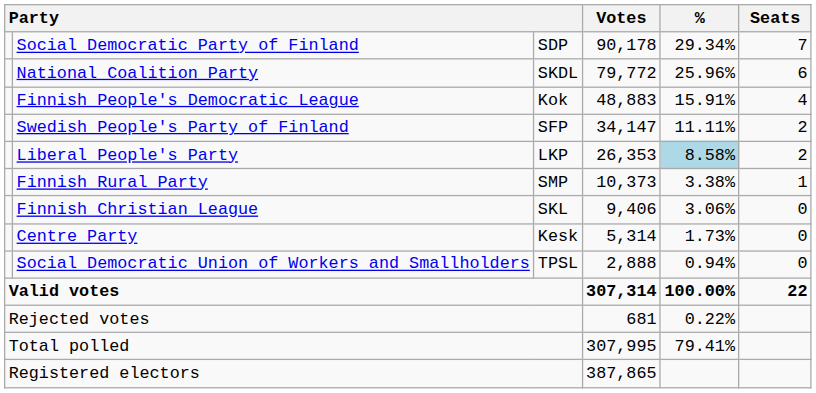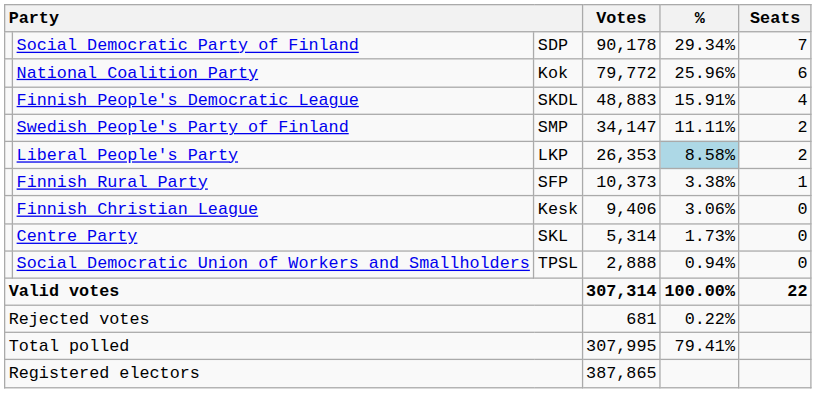 <table class="wikitable" border="1" style="text-align:right;">
 <tr>
 <th style="text-align:left;" colspan=3>Party</th>
 <th align=center width="50">Votes</th>
 <th align=center width="50">%</th>
 <th align=center width="50">Seats</th>
 </tr>
 <tr>
 <td></td>
 <td align=left style="white-space: nowrap;"><a href='#'>Social Democratic Party of Finland</a></td>
 <td align=left>SDP</td>
 <td>90,178</td>
 <td>29.34%</td>
 <td>7</td>
 </tr>
 <tr>
 <td></td>
 <td align=left><a href='#'>National Coalition Party</a></td>
-<td align=left>SKDL</td>
+<td align=left>Kok</td>
 <td>79,772</td>
 <td>25.96%</td>
 <td>6</td>
 </tr>
 <tr>
 <td></td>
 <td align=left><a href='#'>Finnish People's Democratic League</a></td>
-<td align=left>Kok</td>
+<td align=left>SKDL</td>
 <td>48,883</td>
 <td>15.91%</td>
 <td>4</td>
 </tr>
 <tr>
 <td></td>
 <td align=left><a href='#'>Swedish People's Party of Finland</a></td>
-<td align=left>SFP</td>
+<td align=left>SMP</td>
 <td>34,147</td>
 <td>11.11%</td>
 <td>2</td>
 </tr>
 <tr>
 <td></td>
 <td align=left><a href='#'>Liberal People's Party</a></td>
 <td align=left>LKP</td>
 <td>26,353</td>
 <td style="background: lightblue;">8.58%</td>
 <td>2</td>
 </tr>
 <tr>
 <td></td>
 <td align=left><a href='#'>Finnish Rural Party</a></td>
-<td align=left>SMP</td>
+<td align=left>SFP</td>
 <td>10,373</td>
 <td>3.38%</td>
 <td>1</td>
 </tr>
 <tr>
 <td></td>
 <td align=left><a href='#'>Finnish Christian League</a></td>
-<td align=left>SKL</td>
+<td align=left>Kesk</td>
 <td>9,406</td>
 <td>3.06%</td>
 <td>0</td>
 </tr>
 <tr>
 <td></td>
 <td align=left><a href='#'>Centre Party</a></td>
-<td align=left>Kesk</td>
+<td align=left>SKL</td>
 <td>5,314</td>
 <td>1.73%</td>
 <td>0</td>
 </tr>
 <tr>
 <td></td>
 <td align=left><a href='#'>Social Democratic Union of Workers and Smallholders</a></td>
 <td align=left>TPSL</td>
 <td>2,888</td>
 <td>0.94%</td>
 <td>0</td>
 </tr>
 <tr style="font-weight:bold">
 <td align=left colspan=3>Valid votes</td>
 <td>307,314</td>
 <td>100.00%</td>
 <td>22</td>
 </tr>
 <tr>
 <td align=left colspan=3>Rejected votes</td>
 <td>681</td>
 <td>0.22%</td>
 <td></td>
 </tr>
 <tr>
 <td align=left colspan=3>Total polled</td>
 <td>307,995</td>
 <td>79.41%</td>
 <td></td>
 </tr>
 <tr>
 <td align=left colspan=3>Registered electors</td>
 <td>387,865</td>
 <td></td>
 <td></td>
 </tr>
 </table>
